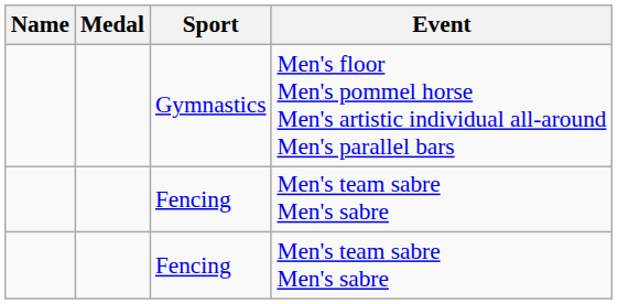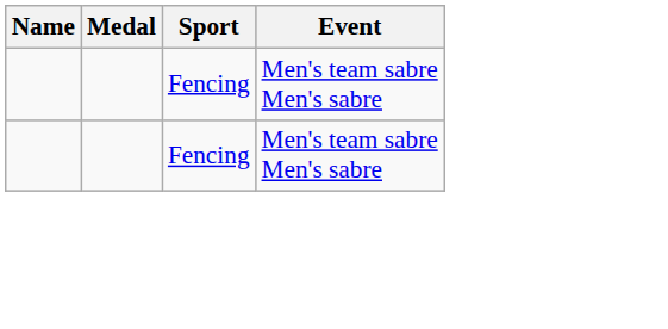 <table class="wikitable sortable" style="font-size:90%">
 <tr>
 <th>Name</th>
 <th>Medal</th>
 <th>Sport</th>
 <th>Event</th>
-</tr>
-<tr>
-<td></td>
-<td><br><br><br></td>
-<td><a href='#'>Gymnastics</a></td>
-<td><a href='#'>Men's floor</a><br><a href='#'>Men's pommel horse</a><br><a href='#'>Men's artistic individual all-around</a><br><a href='#'>Men's parallel bars</a></td>
 </tr>
 <tr>
 <td></td>
 <td><br></td>
 <td><a href='#'>Fencing</a></td>
 <td><a href='#'>Men's team sabre</a><br><a href='#'>Men's sabre</a></td>
 </tr>
 <tr>
 <td></td>
 <td><br></td>
 <td><a href='#'>Fencing</a></td>
 <td><a href='#'>Men's team sabre</a><br><a href='#'>Men's sabre</a></td>
 </tr>
 </table>
